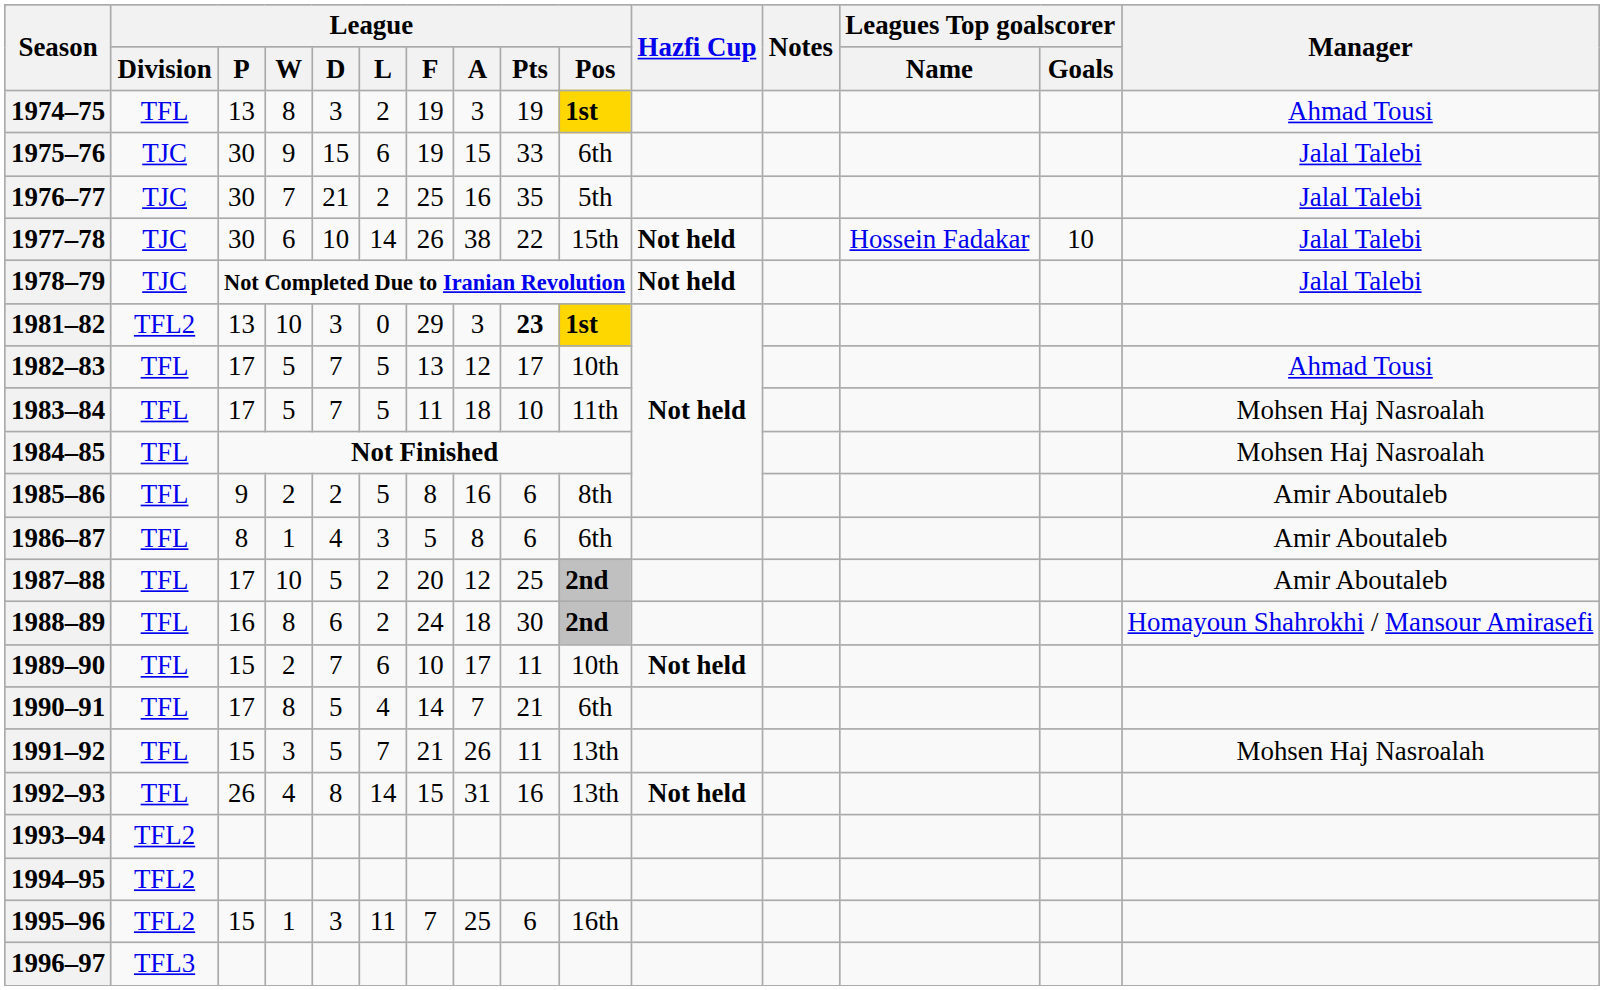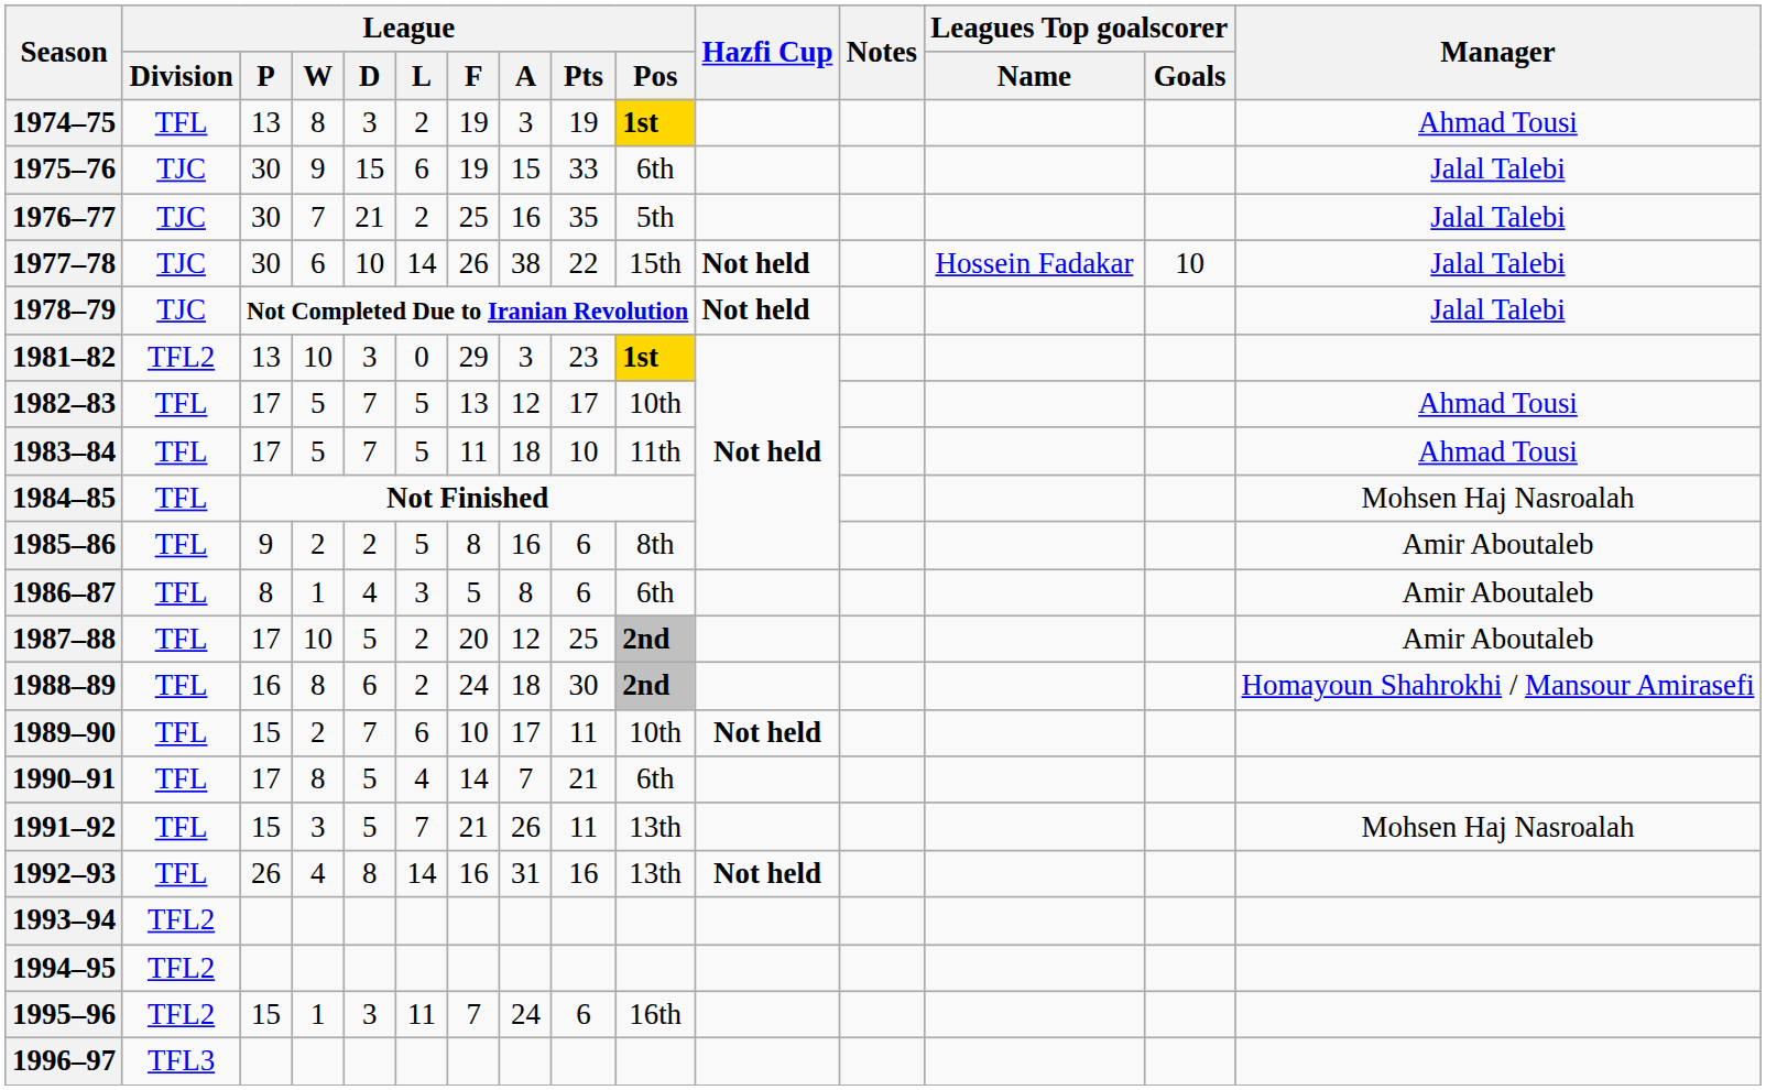 <table class="wikitable" style="text-align: center">
 <tr>
 <th rowspan=2>Season</th>
 <th colspan=9>League</th>
 <th rowspan=2><a href='#'>Hazfi Cup</a></th>
 <th rowspan=2>Notes</th>
 <th colspan=2>Leagues Top goalscorer</th>
 <th rowspan=2>Manager</th>
 </tr>
 <tr>
 <th>Division</th>
 <th>P</th>
 <th>W</th>
 <th>D</th>
 <th>L</th>
 <th>F</th>
 <th>A</th>
 <th>Pts</th>
 <th>Pos</th>
 <th>Name</th>
 <th>Goals</th>
 </tr>
 <tr>
 <th>1974–75</th>
 <td><a href='#'>TFL</a></td>
 <td>13</td>
 <td>8</td>
 <td>3</td>
 <td>2</td>
 <td>19</td>
 <td>3</td>
 <td>19</td>
 <td align=left bgcolor=gold><strong>1st</strong></td>
 <td align=left></td>
 <td></td>
 <td align=left></td>
 <td></td>
 <td><a href='#'>Ahmad Tousi</a></td>
 </tr>
 <tr>
 <th>1975–76</th>
 <td><a href='#'>TJC</a></td>
 <td>30</td>
 <td>9</td>
 <td>15</td>
 <td>6</td>
 <td>19</td>
 <td>15</td>
 <td>33</td>
 <td>6th</td>
 <td align=left></td>
 <td></td>
 <td align=left></td>
 <td></td>
 <td><a href='#'>Jalal Talebi</a></td>
 </tr>
 <tr>
 <th>1976–77</th>
 <td><a href='#'>TJC</a></td>
 <td>30</td>
 <td>7</td>
 <td>21</td>
 <td>2</td>
 <td>25</td>
 <td>16</td>
 <td>35</td>
 <td>5th</td>
 <td align=left></td>
 <td></td>
 <td></td>
 <td></td>
 <td><a href='#'>Jalal Talebi</a></td>
 </tr>
 <tr>
 <th>1977–78</th>
 <td><a href='#'>TJC</a></td>
 <td>30</td>
 <td>6</td>
 <td>10</td>
 <td>14</td>
 <td>26</td>
 <td>38</td>
 <td>22</td>
 <td>15th</td>
 <td align=left><strong>Not held</strong></td>
 <td align=left></td>
 <td><a href='#'>Hossein Fadakar</a></td>
 <td>10</td>
 <td><a href='#'>Jalal Talebi</a></td>
 </tr>
 <tr>
 <th>1978–79</th>
 <td><a href='#'>TJC</a></td>
 <td colspan=8><small><strong>Not Completed Due to <a href='#'>Iranian Revolution</a></strong></small></td>
 <td align=left><strong>Not held</strong></td>
 <td></td>
 <td></td>
 <td></td>
 <td><a href='#'>Jalal Talebi</a></td>
 </tr>
 <tr>
 <th>1981–82</th>
 <td><a href='#'>TFL2</a></td>
 <td>13</td>
 <td>10</td>
 <td>3</td>
 <td>0</td>
 <td>29</td>
 <td>3</td>
-<td><strong>23</strong></td>
+<td>23</td>
 <td align=left bgcolor=gold><strong>1st</strong></td>
 <td rowspan="5" style="text-align:center;"><strong>Not held</strong></td>
 <td></td>
 <td></td>
 <td></td>
 <td></td>
 </tr>
 <tr>
 <th>1982–83</th>
 <td><a href='#'>TFL</a></td>
 <td>17</td>
 <td>5</td>
 <td>7</td>
 <td>5</td>
 <td>13</td>
 <td>12</td>
 <td>17</td>
 <td>10th</td>
 <td align=left></td>
 <td></td>
 <td></td>
 <td><a href='#'>Ahmad Tousi</a></td>
 </tr>
 <tr>
 <th>1983–84</th>
 <td><a href='#'>TFL</a></td>
 <td>17</td>
 <td>5</td>
 <td>7</td>
 <td>5</td>
 <td>11</td>
 <td>18</td>
 <td>10</td>
 <td>11th</td>
 <td align=left></td>
 <td></td>
 <td></td>
-<td>Mohsen Haj Nasroalah</td>
+<td><a href='#'>Ahmad Tousi</a></td>
 </tr>
 <tr>
 <th>1984–85</th>
 <td><a href='#'>TFL</a></td>
 <td colspan=8><strong> Not Finished</strong></td>
 <td align=left></td>
 <td></td>
 <td></td>
 <td>Mohsen Haj Nasroalah</td>
 </tr>
 <tr>
 <th>1985–86</th>
 <td><a href='#'>TFL</a></td>
 <td>9</td>
 <td>2</td>
 <td>2</td>
 <td>5</td>
 <td>8</td>
 <td>16</td>
 <td>6</td>
 <td>8th</td>
 <td></td>
 <td align=left></td>
 <td></td>
 <td>Amir Aboutaleb</td>
 </tr>
 <tr>
 <th>1986–87</th>
 <td><a href='#'>TFL</a></td>
 <td>8</td>
 <td>1</td>
 <td>4</td>
 <td>3</td>
 <td>5</td>
 <td>8</td>
 <td>6</td>
 <td>6th</td>
 <td></td>
 <td></td>
 <td></td>
 <td></td>
 <td>Amir Aboutaleb</td>
 </tr>
 <tr>
 <th>1987–88</th>
 <td><a href='#'>TFL</a></td>
 <td>17</td>
 <td>10</td>
 <td>5</td>
 <td>2</td>
 <td>20</td>
 <td>12</td>
 <td>25</td>
 <td align=left bgcolor=silver><strong>2nd</strong></td>
 <td></td>
 <td align=left></td>
 <td align=left></td>
 <td></td>
 <td>Amir Aboutaleb</td>
 </tr>
 <tr>
 <th>1988–89</th>
 <td><a href='#'>TFL</a></td>
 <td>16</td>
 <td>8</td>
 <td>6</td>
 <td>2</td>
 <td>24</td>
 <td>18</td>
 <td>30</td>
 <td align=left bgcolor=silver><strong>2nd</strong></td>
 <td></td>
 <td align=left></td>
 <td></td>
 <td></td>
 <td><a href='#'>Homayoun Shahrokhi</a> / <a href='#'>Mansour Amirasefi</a></td>
 </tr>
 <tr>
 <th>1989–90</th>
 <td><a href='#'>TFL</a></td>
 <td>15</td>
 <td>2</td>
 <td>7</td>
 <td>6</td>
 <td>10</td>
 <td>17</td>
 <td>11</td>
 <td>10th</td>
 <td><strong>Not held</strong></td>
 <td></td>
 <td></td>
 <td></td>
 <td></td>
 </tr>
 <tr>
 <th>1990–91</th>
 <td><a href='#'>TFL</a></td>
 <td>17</td>
 <td>8</td>
 <td>5</td>
 <td>4</td>
 <td>14</td>
 <td>7</td>
 <td>21</td>
 <td>6th</td>
 <td></td>
 <td></td>
 <td></td>
 <td></td>
 <td></td>
 </tr>
 <tr>
 <th>1991–92</th>
 <td><a href='#'>TFL</a></td>
 <td>15</td>
 <td>3</td>
 <td>5</td>
 <td>7</td>
 <td>21</td>
 <td>26</td>
 <td>11</td>
 <td>13th</td>
 <td></td>
 <td align=left></td>
 <td align=left></td>
 <td></td>
 <td>Mohsen Haj Nasroalah</td>
 </tr>
 <tr>
 <th>1992–93</th>
 <td><a href='#'>TFL</a></td>
 <td>26</td>
 <td>4</td>
 <td>8</td>
 <td>14</td>
-<td>15</td>
+<td>16</td>
 <td>31</td>
 <td>16</td>
 <td>13th</td>
 <td><strong>Not held</strong></td>
 <td></td>
 <td></td>
 <td></td>
 <td></td>
 </tr>
 <tr>
 <th>1993–94</th>
 <td><a href='#'>TFL2</a></td>
 <td></td>
 <td></td>
 <td></td>
 <td></td>
 <td></td>
 <td></td>
 <td></td>
 <td></td>
 <td align=left></td>
 <td></td>
 <td align=left></td>
 <td></td>
 <td></td>
 </tr>
 <tr>
 <th>1994–95</th>
 <td><a href='#'>TFL2</a></td>
 <td></td>
 <td></td>
 <td></td>
 <td></td>
 <td></td>
 <td></td>
 <td></td>
 <td></td>
 <td align=left></td>
 <td></td>
 <td align=left></td>
 <td></td>
 <td></td>
 </tr>
 <tr>
 <th>1995–96</th>
 <td><a href='#'>TFL2</a></td>
 <td>15</td>
 <td>1</td>
 <td>3</td>
 <td>11</td>
 <td>7</td>
-<td>25</td>
+<td>24</td>
 <td>6</td>
 <td>16th</td>
 <td align=left></td>
 <td></td>
 <td align=left></td>
 <td></td>
 <td></td>
 </tr>
 <tr>
 <th>1996–97</th>
 <td><a href='#'>TFL3</a></td>
 <td></td>
 <td></td>
 <td></td>
 <td></td>
 <td></td>
 <td></td>
 <td></td>
 <td></td>
 <td align=left></td>
 <td></td>
 <td align=left></td>
 <td></td>
 <td></td>
 </tr>
 <tr>
 </tr>
 </table>
